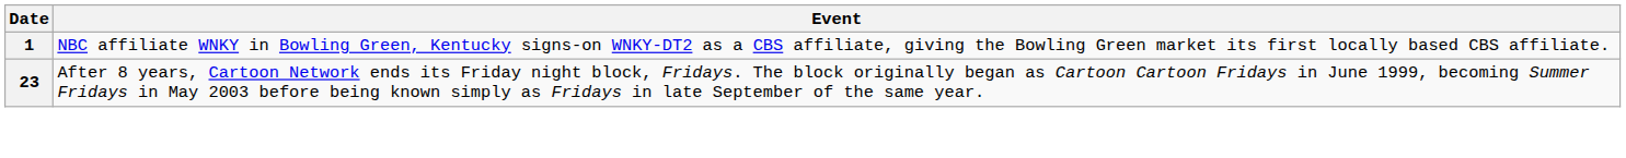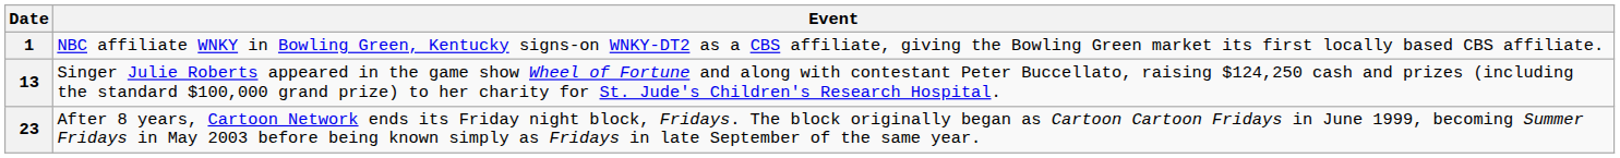 <table class="wikitable">
 <tr>
 <th>Date</th>
 <th>Event</th>
 </tr>
 <tr>
 <th>1</th>
 <td><a href='#'>NBC</a> affiliate <a href='#'>WNKY</a> in <a href='#'>Bowling Green, Kentucky</a> signs-on <a href='#'>WNKY-DT2</a> as a <a href='#'>CBS</a> affiliate, giving the Bowling Green market its first locally based CBS affiliate.</td>
 </tr>
 <tr>
+<th>13</th>
+<td>Singer <a href='#'>Julie Roberts</a> appeared in the game show <em><a href='#'>Wheel of Fortune</a></em> and along with contestant Peter Buccellato, raising $124,250 cash and prizes (including the standard $100,000 grand prize) to her charity for <a href='#'>St. Jude's Children's Research Hospital</a>.</td>
+</tr>
+<tr>
 <th>23</th>
 <td>After 8 years, <a href='#'>Cartoon Network</a> ends its Friday night block, <em>Fridays</em>. The block originally began as <em>Cartoon Cartoon Fridays</em> in June 1999, becoming <em>Summer Fridays</em> in May 2003 before being known simply as <em>Fridays</em> in late September of the same year.</td>
 </tr>
 </table>
